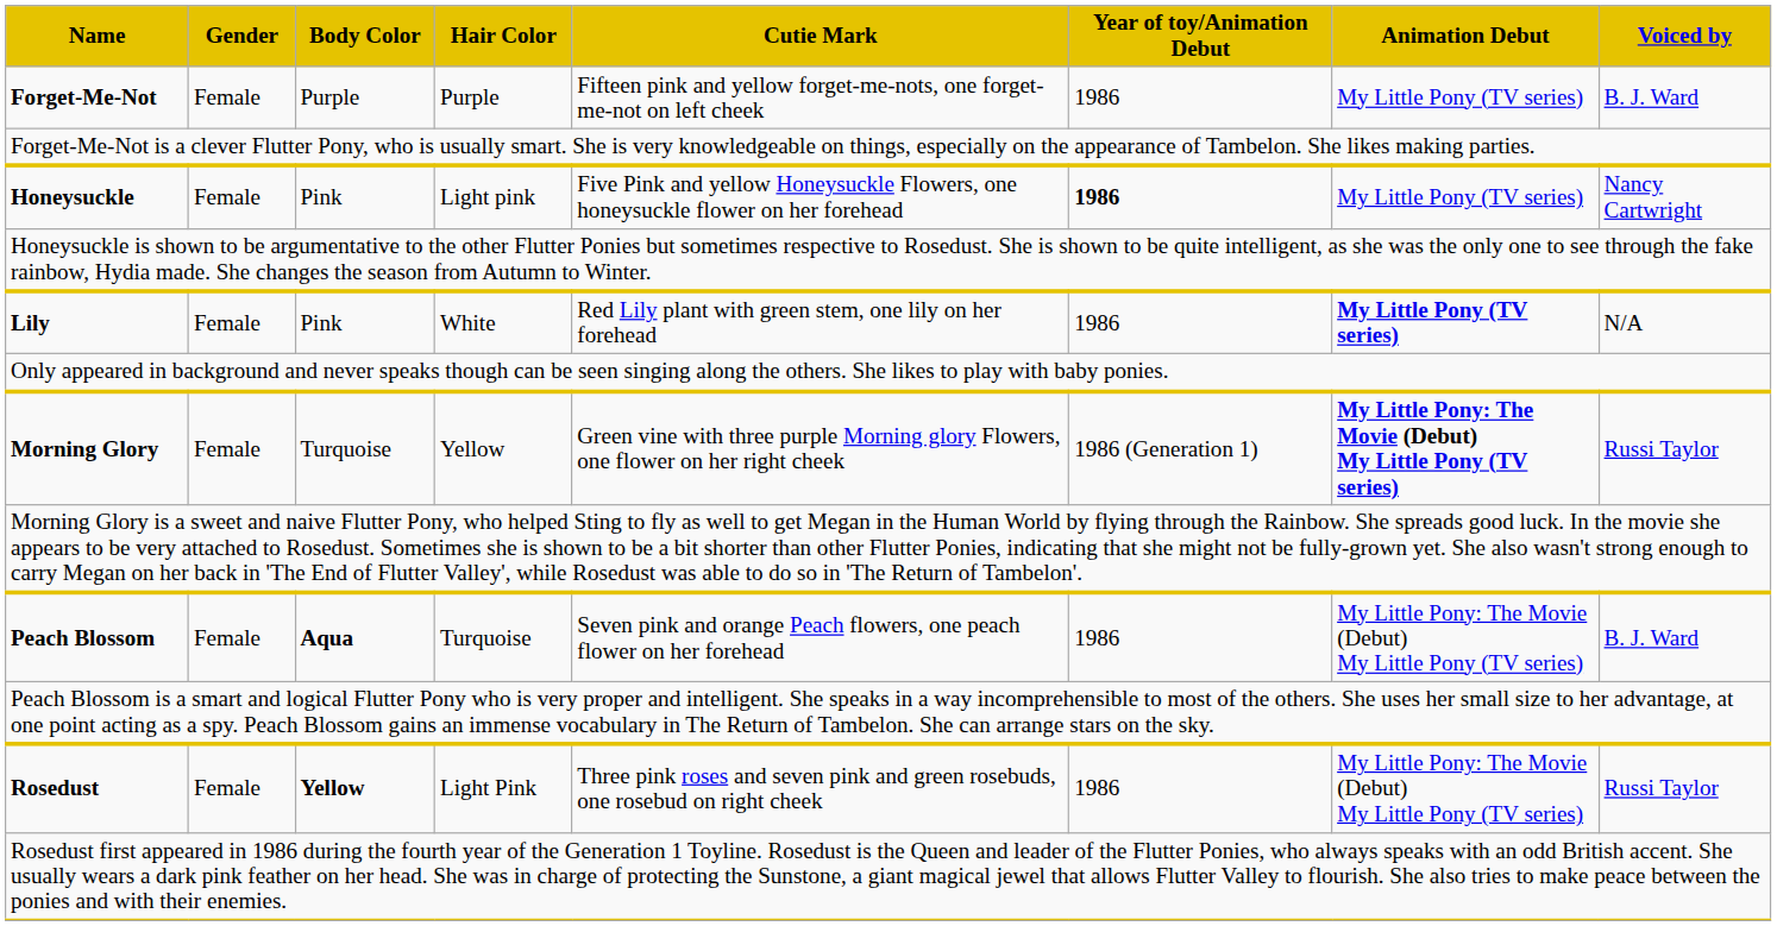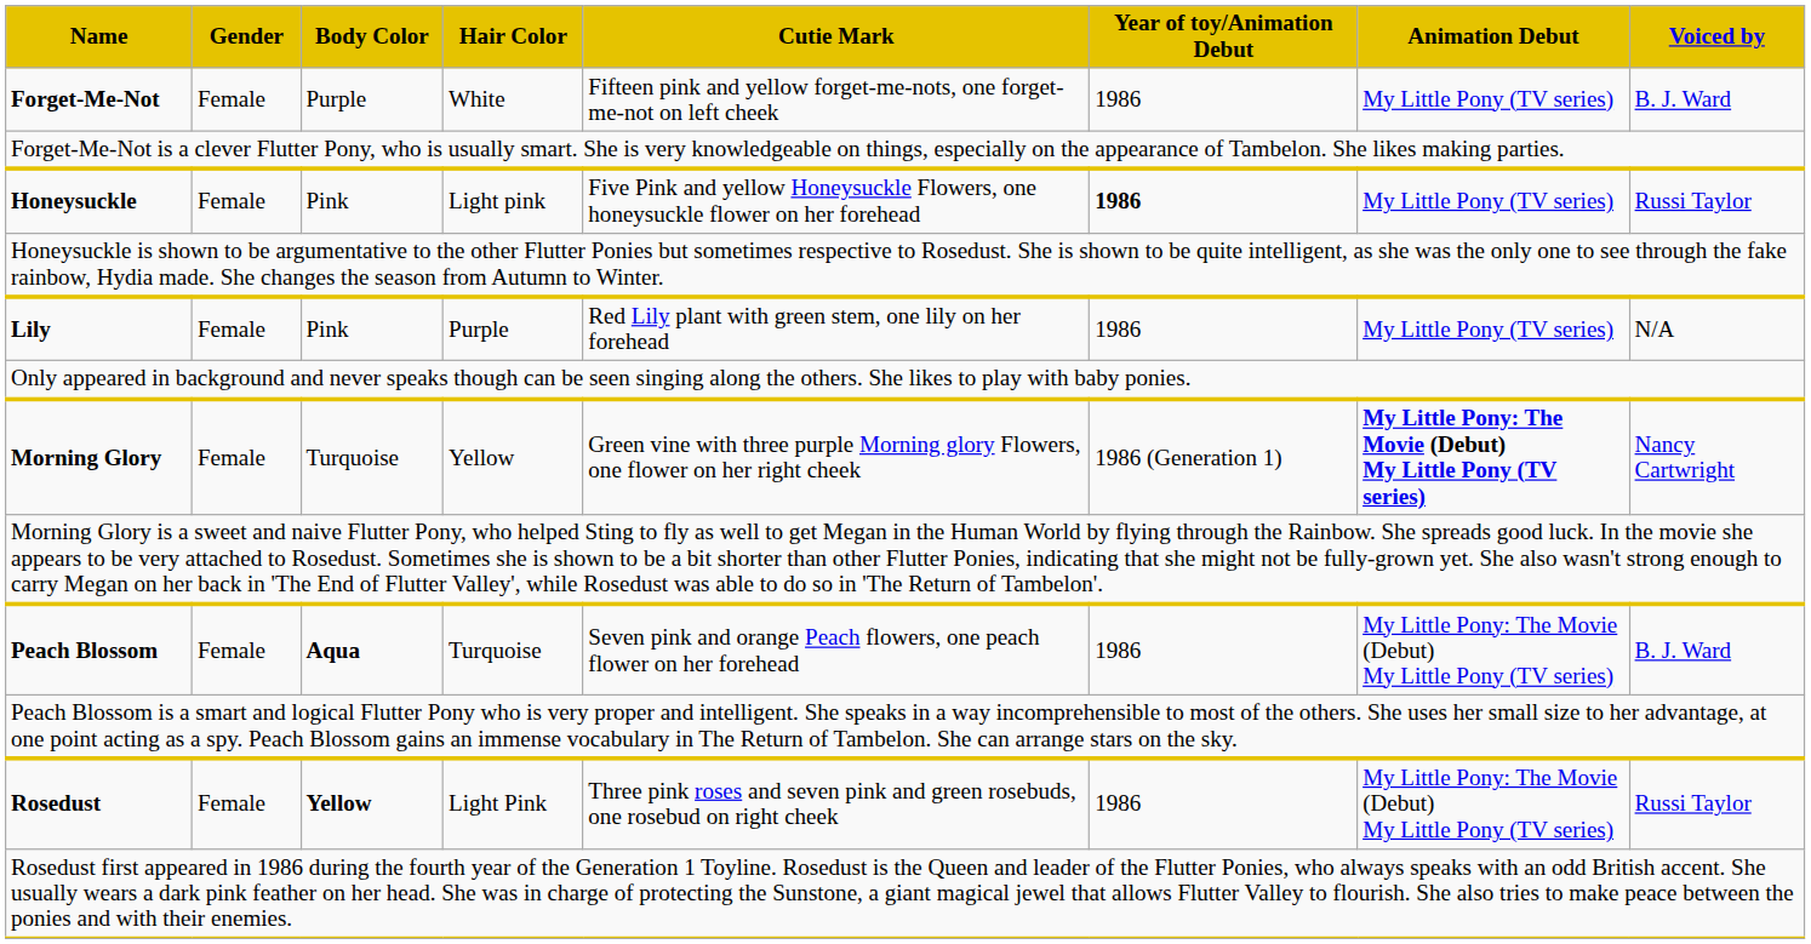 <table class="wikitable" style=cellpadding="10" cellspacing="0" border="1" "background: #E5C300;">
 <tr>
 <th style="background:#E5C300;">Name</th>
 <th style="background:#E5C300;">Gender</th>
 <th style="background:#E5C300;">Body Color</th>
 <th style="background:#E5C300;">Hair Color</th>
 <th style="background:#E5C300;">Cutie Mark</th>
 <th style="background:#E5C300;">Year of toy/Animation Debut</th>
 <th style="background:#E5C300;">Animation Debut</th>
 <th style="background:#E5C300;"><a href='#'>Voiced by</a></th>
 </tr>
 <tr>
 <td><strong>Forget-Me-Not</strong></td>
 <td>Female</td>
 <td>Purple</td>
-<td>Purple</td>
+<td>White</td>
 <td>Fifteen pink and yellow forget-me-nots, one forget-me-not on left cheek</td>
 <td>1986</td>
 <td><a href='#'>My Little Pony (TV series)</a></td>
 <td><a href='#'>B. J. Ward</a></td>
 </tr>
 <tr>
 <td style="border-bottom: 3px solid #E5C300;" colspan="14">Forget-Me-Not is a clever Flutter Pony, who is usually smart. She is very knowledgeable on things, especially on the appearance of Tambelon. She likes making parties.</td>
 </tr>
 <tr>
 <td><strong>Honeysuckle</strong></td>
 <td>Female</td>
 <td>Pink</td>
 <td>Light pink</td>
 <td>Five Pink and yellow <a href='#'>Honeysuckle</a> Flowers, one honeysuckle flower on her forehead</td>
 <td><strong>1986</strong></td>
 <td><a href='#'>My Little Pony (TV series)</a></td>
-<td><a href='#'>Nancy Cartwright</a></td>
+<td><a href='#'>Russi Taylor</a></td>
 </tr>
 <tr>
 <td style="border-bottom: 3px solid #E5C300;" colspan="14">Honeysuckle is shown to be argumentative to the other Flutter Ponies but sometimes respective to Rosedust. She is shown to be quite intelligent, as she was the only one to see through the fake rainbow, Hydia made. She changes the season from Autumn to Winter.</td>
 </tr>
 <tr>
 <td><strong>Lily</strong></td>
 <td>Female</td>
 <td>Pink</td>
-<td>White</td>
+<td>Purple</td>
 <td>Red <a href='#'>Lily</a> plant with green stem, one lily on her forehead</td>
 <td>1986</td>
-<td><strong><a href='#'>My Little Pony (TV series)</a></strong></td>
+<td><a href='#'>My Little Pony (TV series)</a></td>
 <td>N/A</td>
 </tr>
 <tr>
 <td style="border-bottom: 3px solid #E5C300;" colspan="14">Only appeared in background and never speaks though can be seen singing along the others. She likes to play with baby ponies.</td>
 </tr>
 <tr>
 <td><strong>Morning Glory</strong></td>
 <td>Female</td>
 <td>Turquoise</td>
 <td>Yellow</td>
 <td>Green vine with three purple <a href='#'>Morning glory</a> Flowers, one flower on her right cheek</td>
 <td>1986 (Generation 1)</td>
 <td><strong><a href='#'>My Little Pony: The Movie</a> (Debut)<br><a href='#'>My Little Pony (TV series)</a></strong></td>
-<td><a href='#'>Russi Taylor</a></td>
+<td><a href='#'>Nancy Cartwright</a></td>
 </tr>
 <tr>
 <td style="border-bottom: 3px solid #E5C300;" colspan="14">Morning Glory is a sweet and naive Flutter Pony, who helped Sting to fly as well to get Megan in the Human World by flying through the Rainbow. She spreads good luck. In the movie she appears to be very attached to Rosedust. Sometimes she is shown to be a bit shorter than other Flutter Ponies, indicating that she might not be fully-grown yet. She also wasn't strong enough to carry Megan on her back in 'The End of Flutter Valley', while Rosedust was able to do so in 'The Return of Tambelon'.</td>
 </tr>
 <tr>
 <td><strong>Peach Blossom</strong></td>
 <td>Female</td>
 <td><strong>Aqua</strong></td>
 <td>Turquoise</td>
 <td>Seven pink and orange <a href='#'>Peach</a> flowers, one peach flower on her forehead</td>
 <td>1986</td>
 <td><a href='#'>My Little Pony: The Movie</a> (Debut)<br><a href='#'>My Little Pony (TV series)</a></td>
 <td><a href='#'>B. J. Ward</a></td>
 </tr>
 <tr>
 <td style="border-bottom: 3px solid #E5C300;" colspan="14">Peach Blossom is a smart and logical Flutter Pony who is very proper and intelligent. She speaks in a way incomprehensible to most of the others. She uses her small size to her advantage, at one point acting as a spy. Peach Blossom gains an immense vocabulary in The Return of Tambelon. She can arrange stars on the sky.</td>
 </tr>
 <tr>
 <td><strong>Rosedust</strong></td>
 <td>Female</td>
 <td><strong>Yellow</strong></td>
 <td>Light Pink</td>
 <td>Three pink <a href='#'>roses</a> and seven pink and green rosebuds, one rosebud on right cheek</td>
 <td>1986</td>
 <td><a href='#'>My Little Pony: The Movie</a> (Debut)<br><a href='#'>My Little Pony (TV series)</a></td>
 <td><a href='#'>Russi Taylor</a></td>
 </tr>
 <tr>
 <td style="border-bottom: 3px solid #E5C300;" colspan="14">Rosedust first appeared in 1986 during the fourth year of the Generation 1 Toyline. Rosedust is the Queen and leader of the Flutter Ponies, who always speaks with an odd British accent. She usually wears a dark pink feather on her head. She was in charge of protecting the Sunstone, a giant magical jewel that allows Flutter Valley to flourish. She also tries to make peace between the ponies and with their enemies.</td>
 </tr>
 <tr>
 </tr>
 </table>
